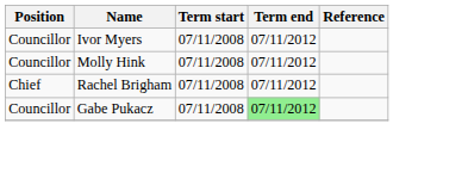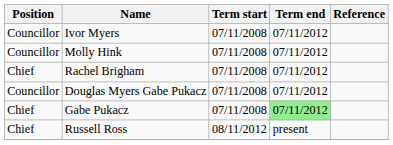 <table class="wikitable">
 <tr>
 <th>Position</th>
 <th>Name</th>
 <th>Term start</th>
 <th>Term end</th>
 <th>Reference</th>
 </tr>
 <tr>
 <td>Councillor</td>
 <td>Ivor Myers</td>
 <td>07/11/2008</td>
 <td>07/11/2012</td>
 <td></td>
 </tr>
 <tr>
 <td>Councillor</td>
 <td>Molly Hink</td>
 <td>07/11/2008</td>
 <td>07/11/2012</td>
 <td></td>
 </tr>
 <tr>
 <td>Chief</td>
 <td>Rachel Brigham</td>
 <td>07/11/2008</td>
 <td>07/11/2012</td>
 <td></td>
 </tr>
 <tr>
 <td>Councillor</td>
+<td>Douglas Myers  Gabe Pukacz</td>
+<td>07/11/2008</td>
+<td>07/11/2012</td>
+<td></td>
+</tr>
+<tr>
+<td>Chief</td>
 <td>Gabe Pukacz</td>
 <td>07/11/2008</td>
 <td style="background: lightgreen;">07/11/2012</td>
 <td></td>
 </tr>
 <tr>
+<td>Chief</td>
+<td>Russell Ross</td>
+<td>08/11/2012</td>
+<td>present</td>
+<td></td>
+</tr>
+<tr>
 </tr>
 </table>
